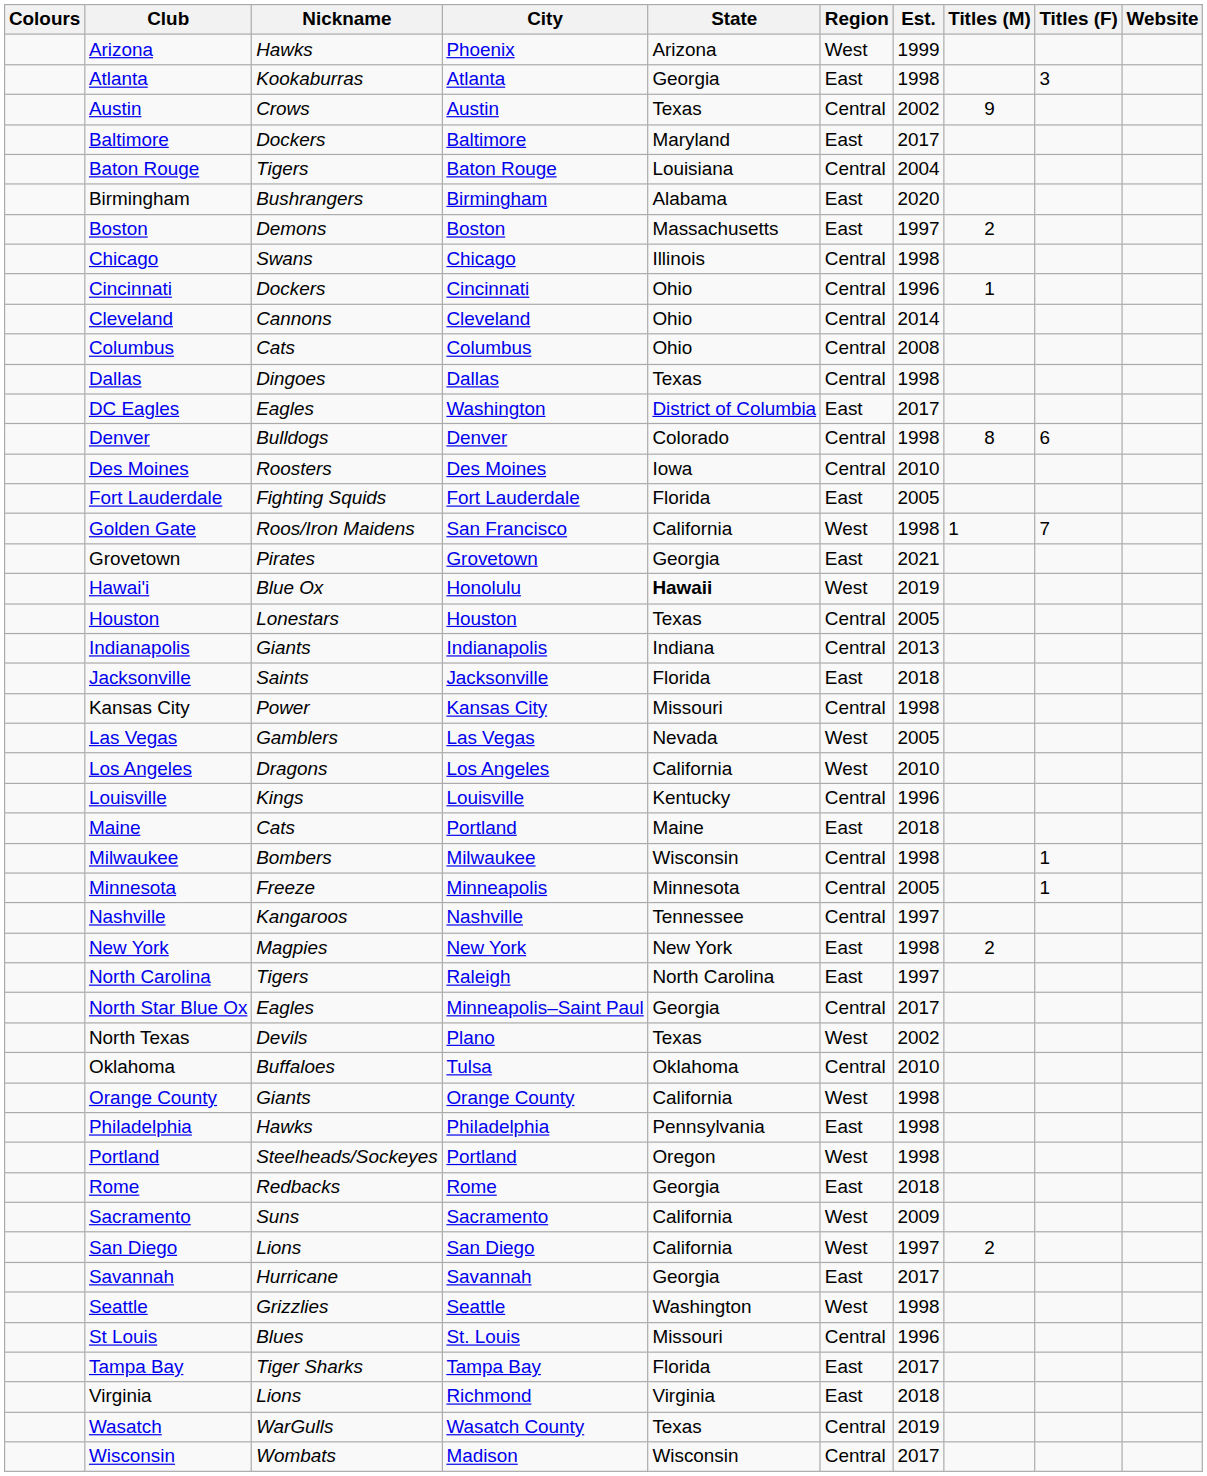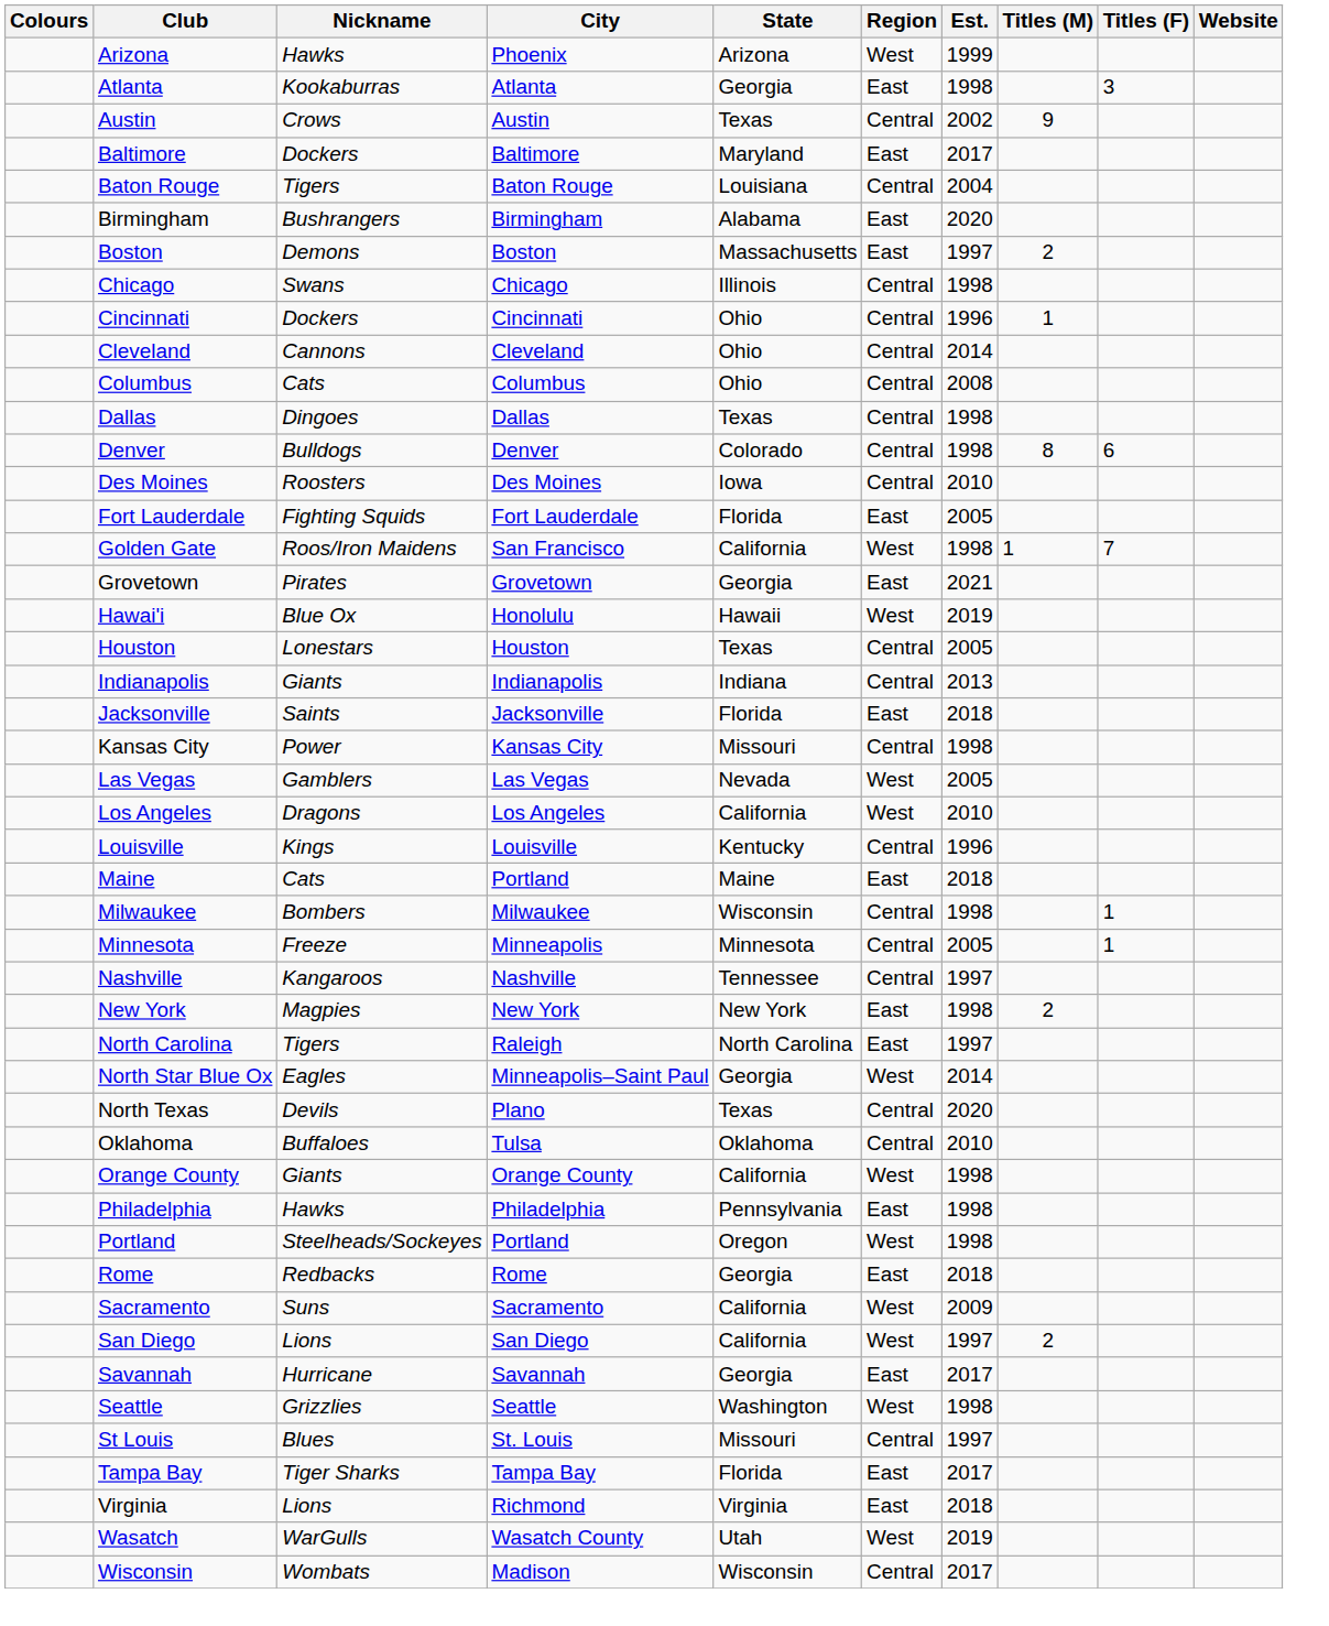 <table class="wikitable sortable">
 <tr>
 <th>Colours</th>
 <th>Club</th>
 <th>Nickname</th>
 <th>City</th>
 <th>State</th>
 <th>Region</th>
 <th>Est.</th>
 <th>Titles (M)</th>
 <th>Titles (F)</th>
 <th>Website</th>
 </tr>
 <tr>
 <td></td>
 <td><a href='#'>Arizona</a></td>
 <td><em>Hawks</em></td>
 <td><a href='#'>Phoenix</a></td>
 <td>Arizona</td>
 <td>West</td>
 <td>1999</td>
 <td></td>
 <td></td>
 <td></td>
 </tr>
 <tr>
 <td></td>
 <td><a href='#'>Atlanta</a></td>
 <td><em>Kookaburras</em></td>
 <td><a href='#'>Atlanta</a></td>
 <td>Georgia</td>
 <td>East</td>
 <td>1998</td>
 <td></td>
 <td>3</td>
 <td></td>
 </tr>
 <tr>
 <td></td>
 <td><a href='#'>Austin</a></td>
 <td><em>Crows</em></td>
 <td><a href='#'>Austin</a></td>
 <td>Texas</td>
 <td>Central</td>
 <td>2002</td>
 <td style="text-align:center">9</td>
 <td></td>
 <td></td>
 </tr>
 <tr>
 <td></td>
 <td><a href='#'>Baltimore</a></td>
 <td><em>Dockers</em></td>
 <td><a href='#'>Baltimore</a></td>
 <td>Maryland</td>
 <td>East</td>
 <td>2017</td>
 <td></td>
 <td></td>
 <td></td>
 </tr>
 <tr>
 <td></td>
 <td><a href='#'>Baton Rouge</a></td>
 <td><em>Tigers</em></td>
 <td><a href='#'>Baton Rouge</a></td>
 <td>Louisiana</td>
 <td>Central</td>
 <td>2004</td>
 <td></td>
 <td></td>
 <td></td>
 </tr>
 <tr>
 <td></td>
 <td>Birmingham</td>
 <td><em>Bushrangers</em></td>
 <td><a href='#'>Birmingham</a></td>
 <td>Alabama</td>
 <td>East</td>
 <td>2020</td>
 <td></td>
 <td></td>
 <td></td>
 </tr>
 <tr>
 <td></td>
 <td><a href='#'>Boston</a></td>
 <td><em>Demons</em></td>
 <td><a href='#'>Boston</a></td>
 <td>Massachusetts</td>
 <td>East</td>
 <td>1997</td>
 <td style="text-align:center">2</td>
 <td></td>
 <td></td>
 </tr>
 <tr>
 <td></td>
 <td><a href='#'>Chicago</a></td>
 <td><em>Swans</em></td>
 <td><a href='#'>Chicago</a></td>
 <td>Illinois</td>
 <td>Central</td>
 <td>1998</td>
 <td></td>
 <td></td>
 <td></td>
 </tr>
 <tr>
 <td></td>
 <td><a href='#'>Cincinnati</a></td>
 <td><em>Dockers</em></td>
 <td><a href='#'>Cincinnati</a></td>
 <td>Ohio</td>
 <td>Central</td>
 <td>1996</td>
 <td style="text-align:center">1</td>
 <td></td>
 <td></td>
 </tr>
 <tr>
 <td></td>
 <td><a href='#'>Cleveland</a></td>
 <td><em>Cannons</em></td>
 <td><a href='#'>Cleveland</a></td>
 <td>Ohio</td>
 <td>Central</td>
 <td>2014</td>
 <td></td>
 <td></td>
 <td></td>
 </tr>
 <tr>
 <td></td>
 <td><a href='#'>Columbus</a></td>
 <td><em>Cats</em></td>
 <td><a href='#'>Columbus</a></td>
 <td>Ohio</td>
 <td>Central</td>
 <td>2008</td>
 <td></td>
 <td></td>
 <td></td>
 </tr>
 <tr>
 <td></td>
 <td><a href='#'>Dallas</a></td>
 <td><em>Dingoes</em></td>
 <td><a href='#'>Dallas</a></td>
 <td>Texas</td>
 <td>Central</td>
 <td>1998</td>
 <td></td>
 <td></td>
 <td></td>
 </tr>
 <tr>
 <td></td>
-<td><a href='#'>DC Eagles</a></td>
-<td><em>Eagles</em></td>
-<td><a href='#'>Washington</a></td>
-<td><a href='#'>District of Columbia</a></td>
-<td>East</td>
-<td>2017</td>
-<td></td>
-<td></td>
-<td></td>
-</tr>
-<tr>
-<td></td>
 <td><a href='#'>Denver</a></td>
 <td><em>Bulldogs</em></td>
 <td><a href='#'>Denver</a></td>
 <td>Colorado</td>
 <td>Central</td>
 <td>1998</td>
 <td style="text-align:center">8</td>
 <td>6</td>
 <td></td>
 </tr>
 <tr>
 <td></td>
 <td><a href='#'>Des Moines</a></td>
 <td><em>Roosters</em></td>
 <td><a href='#'>Des Moines</a></td>
 <td>Iowa</td>
 <td>Central</td>
 <td>2010</td>
 <td></td>
 <td></td>
 <td></td>
 </tr>
 <tr>
 <td></td>
 <td><a href='#'>Fort Lauderdale</a></td>
 <td><em>Fighting Squids</em></td>
 <td><a href='#'>Fort Lauderdale</a></td>
 <td>Florida</td>
 <td>East</td>
 <td>2005</td>
 <td></td>
 <td></td>
 <td></td>
 </tr>
 <tr>
 <td></td>
 <td><a href='#'>Golden Gate</a></td>
 <td><em>Roos/Iron Maidens</em></td>
 <td><a href='#'>San Francisco</a></td>
 <td>California</td>
 <td>West</td>
 <td>1998</td>
 <td>1</td>
 <td>7</td>
 <td></td>
 </tr>
 <tr>
 <td></td>
 <td>Grovetown</td>
 <td><em>Pirates</em></td>
 <td><a href='#'>Grovetown</a></td>
 <td>Georgia</td>
 <td>East</td>
 <td>2021</td>
 <td></td>
 <td></td>
 <td></td>
 </tr>
 <tr>
 <td></td>
 <td><a href='#'>Hawai'i</a></td>
 <td><em>Blue Ox</em></td>
 <td><a href='#'>Honolulu</a></td>
-<td><strong>Hawaii</strong></td>
+<td>Hawaii</td>
 <td>West</td>
 <td>2019</td>
 <td></td>
 <td></td>
 <td></td>
 </tr>
 <tr>
 <td></td>
 <td><a href='#'>Houston</a></td>
 <td><em>Lonestars</em></td>
 <td><a href='#'>Houston</a></td>
 <td>Texas</td>
 <td>Central</td>
 <td>2005</td>
 <td></td>
 <td></td>
 <td></td>
 </tr>
 <tr>
 <td></td>
 <td><a href='#'>Indianapolis</a></td>
 <td><em>Giants</em></td>
 <td><a href='#'>Indianapolis</a></td>
 <td>Indiana</td>
 <td>Central</td>
 <td>2013</td>
 <td></td>
 <td></td>
 <td></td>
 </tr>
 <tr>
 <td></td>
 <td><a href='#'>Jacksonville</a></td>
 <td><em>Saints</em></td>
 <td><a href='#'>Jacksonville</a></td>
 <td>Florida</td>
 <td>East</td>
 <td>2018</td>
 <td></td>
 <td></td>
 <td></td>
 </tr>
 <tr>
 <td></td>
 <td>Kansas City</td>
 <td><em>Power</em></td>
 <td><a href='#'>Kansas City</a></td>
 <td>Missouri</td>
 <td>Central</td>
 <td>1998</td>
 <td></td>
 <td></td>
 <td></td>
 </tr>
 <tr>
 <td></td>
 <td><a href='#'>Las Vegas</a></td>
 <td><em>Gamblers</em></td>
 <td><a href='#'>Las Vegas</a></td>
 <td>Nevada</td>
 <td>West</td>
 <td>2005</td>
 <td></td>
 <td></td>
 <td></td>
 </tr>
 <tr>
 <td></td>
 <td><a href='#'>Los Angeles</a></td>
 <td><em>Dragons</em></td>
 <td><a href='#'>Los Angeles</a></td>
 <td>California</td>
 <td>West</td>
 <td>2010</td>
 <td></td>
 <td></td>
 <td></td>
 </tr>
 <tr>
 <td></td>
 <td><a href='#'>Louisville</a></td>
 <td><em>Kings</em></td>
 <td><a href='#'>Louisville</a></td>
 <td>Kentucky</td>
 <td>Central</td>
 <td>1996</td>
 <td></td>
 <td></td>
 <td></td>
 </tr>
 <tr>
 <td></td>
 <td><a href='#'>Maine</a></td>
 <td><em>Cats</em></td>
 <td><a href='#'>Portland</a></td>
 <td>Maine</td>
 <td>East</td>
 <td>2018</td>
 <td></td>
 <td></td>
 <td></td>
 </tr>
 <tr>
 <td></td>
 <td><a href='#'>Milwaukee</a></td>
 <td><em>Bombers</em></td>
 <td><a href='#'>Milwaukee</a></td>
 <td>Wisconsin</td>
 <td>Central</td>
 <td>1998</td>
 <td></td>
 <td>1</td>
 <td></td>
 </tr>
 <tr>
 <td></td>
 <td><a href='#'>Minnesota</a></td>
 <td><em>Freeze</em></td>
 <td><a href='#'>Minneapolis</a></td>
 <td>Minnesota</td>
 <td>Central</td>
 <td>2005</td>
 <td></td>
 <td>1</td>
 <td></td>
 </tr>
 <tr>
 <td></td>
 <td><a href='#'>Nashville</a></td>
 <td><em>Kangaroos</em></td>
 <td><a href='#'>Nashville</a></td>
 <td>Tennessee</td>
 <td>Central</td>
 <td>1997</td>
 <td></td>
 <td></td>
 <td></td>
 </tr>
 <tr>
 <td></td>
 <td><a href='#'>New York</a></td>
 <td><em>Magpies</em></td>
 <td><a href='#'>New York</a></td>
 <td>New York</td>
 <td>East</td>
 <td>1998</td>
 <td style="text-align:center">2</td>
 <td></td>
 <td></td>
 </tr>
 <tr>
 <td></td>
 <td><a href='#'>North Carolina</a></td>
 <td><em>Tigers</em></td>
 <td><a href='#'>Raleigh</a></td>
 <td>North Carolina</td>
 <td>East</td>
 <td>1997</td>
 <td></td>
 <td></td>
 <td></td>
 </tr>
 <tr>
 <td></td>
 <td><a href='#'>North Star Blue Ox</a></td>
 <td><em>Eagles</em></td>
 <td><a href='#'>Minneapolis–Saint Paul</a></td>
 <td>Georgia</td>
-<td>Central</td>
-<td>2017</td>
+<td>West</td>
+<td>2014</td>
 <td></td>
 <td></td>
 <td></td>
 </tr>
 <tr>
 <td></td>
 <td>North Texas</td>
 <td><em>Devils</em></td>
 <td><a href='#'>Plano</a></td>
 <td>Texas</td>
-<td>West</td>
-<td>2002</td>
+<td>Central</td>
+<td>2020</td>
 <td></td>
 <td></td>
 <td></td>
 </tr>
 <tr>
 <td></td>
 <td>Oklahoma</td>
 <td><em>Buffaloes</em></td>
 <td><a href='#'>Tulsa</a></td>
 <td>Oklahoma</td>
 <td>Central</td>
 <td>2010</td>
 <td></td>
 <td></td>
 <td></td>
 </tr>
 <tr>
 <td></td>
 <td><a href='#'>Orange County</a></td>
 <td><em>Giants</em></td>
 <td><a href='#'>Orange County</a></td>
 <td>California</td>
 <td>West</td>
 <td>1998</td>
 <td></td>
 <td></td>
 <td></td>
 </tr>
 <tr>
 <td></td>
 <td><a href='#'>Philadelphia</a></td>
 <td><em>Hawks</em></td>
 <td><a href='#'>Philadelphia</a></td>
 <td>Pennsylvania</td>
 <td>East</td>
 <td>1998</td>
 <td></td>
 <td></td>
 <td></td>
 </tr>
 <tr>
 <td></td>
 <td><a href='#'>Portland</a></td>
 <td><em>Steelheads/Sockeyes</em></td>
 <td><a href='#'>Portland</a></td>
 <td>Oregon</td>
 <td>West</td>
 <td>1998</td>
 <td></td>
 <td></td>
 <td></td>
 </tr>
 <tr>
 <td></td>
 <td><a href='#'>Rome</a></td>
 <td><em>Redbacks</em></td>
 <td><a href='#'>Rome</a></td>
 <td>Georgia</td>
 <td>East</td>
 <td>2018</td>
 <td></td>
 <td></td>
 <td></td>
 </tr>
 <tr>
 <td></td>
 <td><a href='#'>Sacramento</a></td>
 <td><em>Suns</em></td>
 <td><a href='#'>Sacramento</a></td>
 <td>California</td>
 <td>West</td>
 <td>2009</td>
 <td></td>
 <td></td>
 <td></td>
 </tr>
 <tr>
 <td></td>
 <td><a href='#'>San Diego</a></td>
 <td><em>Lions</em></td>
 <td><a href='#'>San Diego</a></td>
 <td>California</td>
 <td>West</td>
 <td>1997</td>
 <td style="text-align:center">2</td>
 <td></td>
 <td></td>
 </tr>
 <tr>
 <td></td>
 <td><a href='#'>Savannah</a></td>
 <td><em>Hurricane</em></td>
 <td><a href='#'>Savannah</a></td>
 <td>Georgia</td>
 <td>East</td>
 <td>2017</td>
 <td></td>
 <td></td>
 <td></td>
 </tr>
 <tr>
 <td></td>
 <td><a href='#'>Seattle</a></td>
 <td><em>Grizzlies</em></td>
 <td><a href='#'>Seattle</a></td>
 <td>Washington</td>
 <td>West</td>
 <td>1998</td>
 <td></td>
 <td></td>
 <td></td>
 </tr>
 <tr>
 <td></td>
 <td><a href='#'>St Louis</a></td>
 <td><em>Blues</em></td>
 <td><a href='#'>St. Louis</a></td>
 <td>Missouri</td>
 <td>Central</td>
-<td>1996</td>
+<td>1997</td>
 <td></td>
 <td></td>
 <td></td>
 </tr>
 <tr>
 <td></td>
 <td><a href='#'>Tampa Bay</a></td>
 <td><em>Tiger Sharks</em></td>
 <td><a href='#'>Tampa Bay</a></td>
 <td>Florida</td>
 <td>East</td>
 <td>2017</td>
 <td></td>
 <td></td>
 <td></td>
 </tr>
 <tr>
 <td></td>
 <td>Virginia</td>
 <td><em>Lions</em></td>
 <td><a href='#'>Richmond</a></td>
 <td>Virginia</td>
 <td>East</td>
 <td>2018</td>
 <td></td>
 <td></td>
 <td></td>
 </tr>
 <tr>
 <td></td>
 <td><a href='#'>Wasatch</a></td>
 <td><em>WarGulls</em></td>
 <td><a href='#'>Wasatch County</a></td>
-<td>Texas</td>
-<td>Central</td>
+<td>Utah</td>
+<td>West</td>
 <td>2019</td>
 <td></td>
 <td></td>
 <td></td>
 </tr>
 <tr>
 <td></td>
 <td><a href='#'>Wisconsin</a></td>
 <td><em>Wombats</em></td>
 <td><a href='#'>Madison</a></td>
 <td>Wisconsin</td>
 <td>Central</td>
 <td>2017</td>
 <td></td>
 <td></td>
 <td></td>
 </tr>
 </table>
